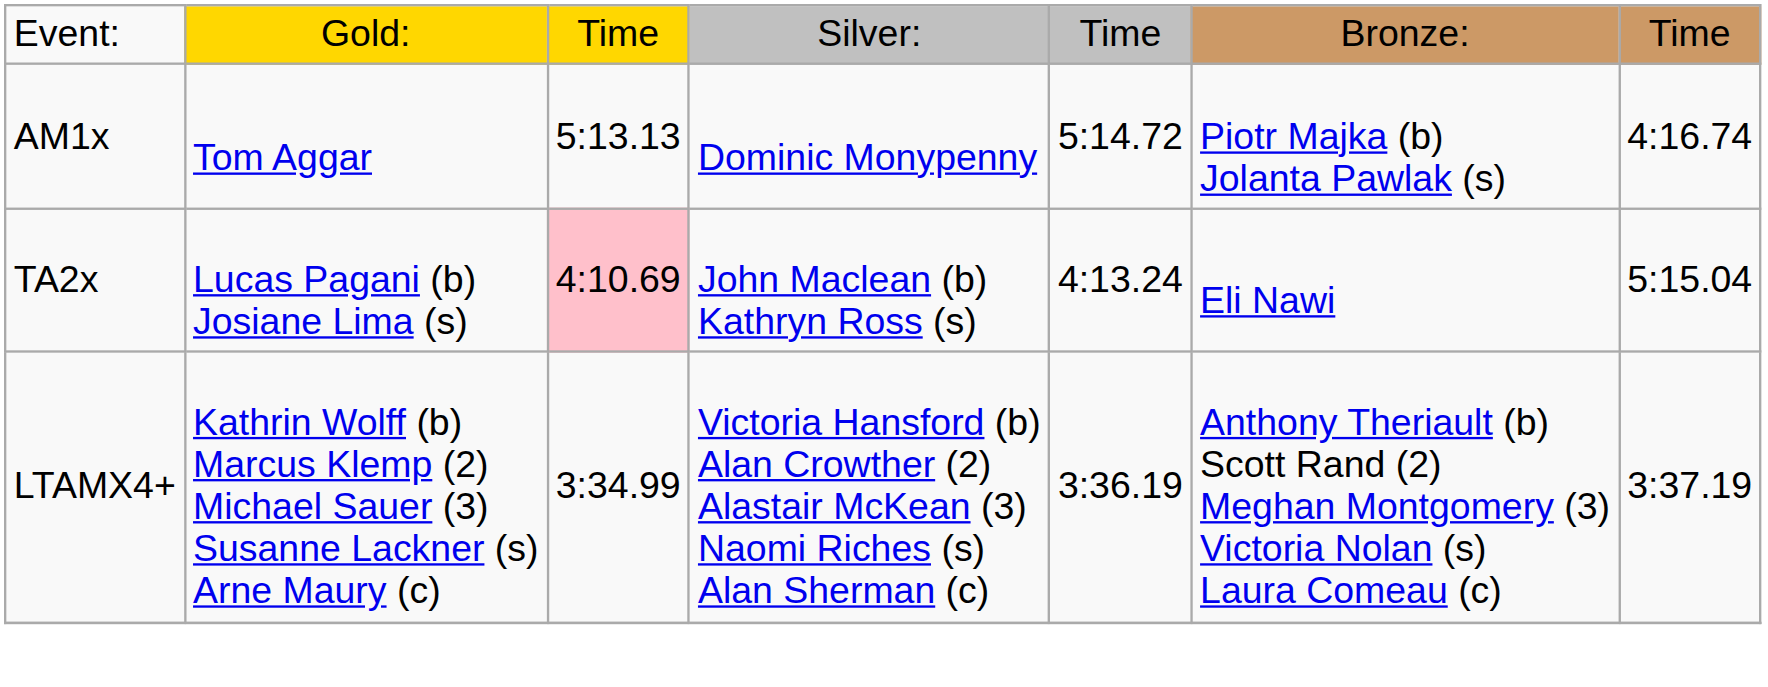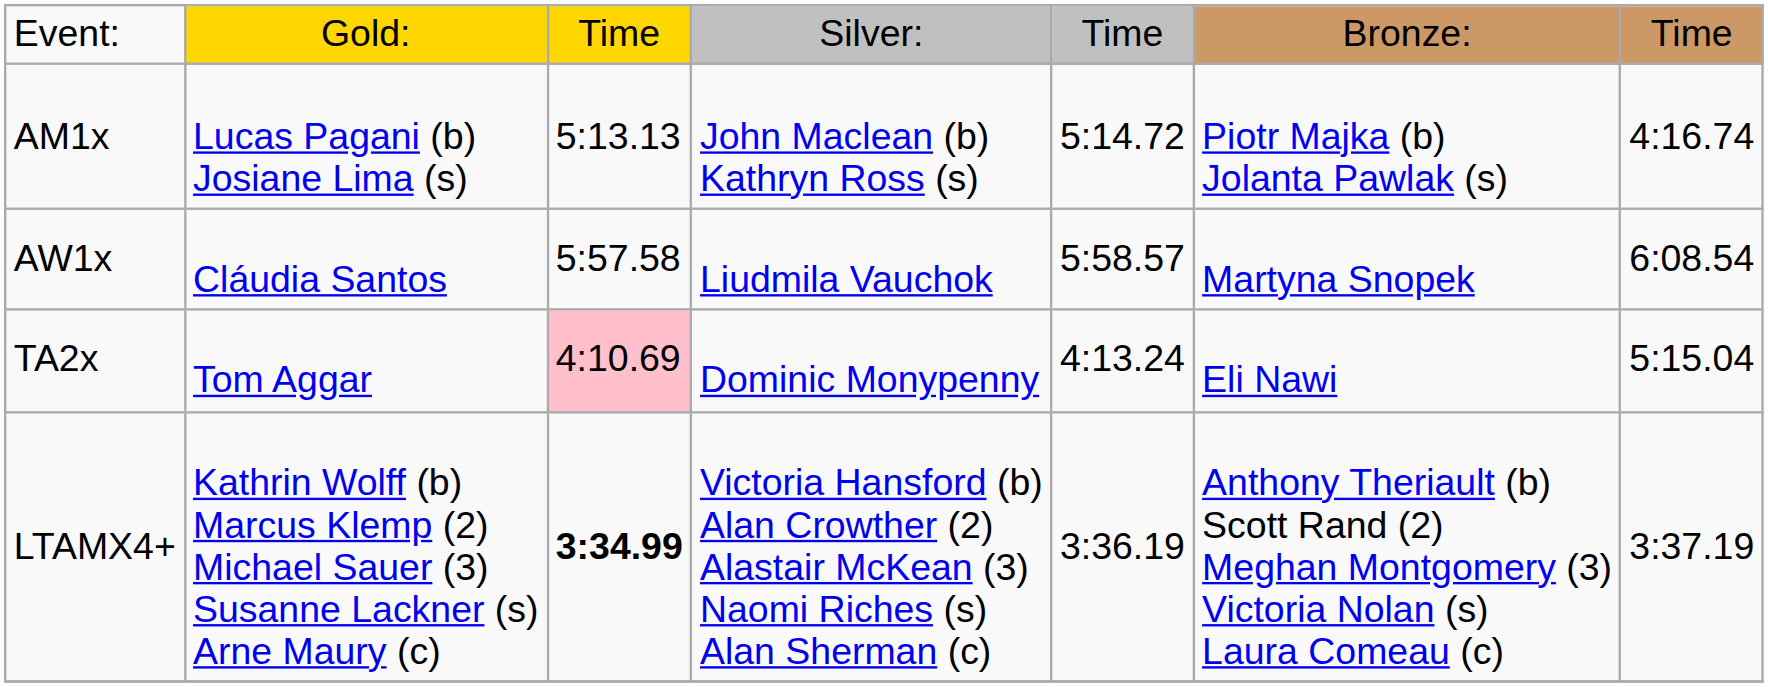 <table class="wikitable">
 <tr>
 <td>Event:</td>
 <td style="text-align:center;background-color:gold;">Gold:</td>
 <td style="text-align:center;background-color:gold;">Time</td>
 <td style="text-align:center;background-color:silver;">Silver:</td>
 <td style="text-align:center;background-color:silver;">Time</td>
 <td style="text-align:center;background-color:#CC9966;">Bronze:</td>
 <td style="text-align:center;background-color:#CC9966;">Time</td>
 </tr>
 <tr>
 <td>AM1x</td>
-<td> <br> <a href='#'>Tom Aggar</a></td>
+<td> <br> <a href='#'>Lucas Pagani</a> (b)<br><a href='#'>Josiane Lima</a> (s)</td>
 <td>5:13.13</td>
-<td> <br> <a href='#'>Dominic Monypenny</a></td>
+<td> <br> <a href='#'>John Maclean</a> (b)<br><a href='#'>Kathryn Ross</a> (s)</td>
 <td>5:14.72</td>
 <td> <br> <a href='#'>Piotr Majka</a> (b)<br><a href='#'>Jolanta Pawlak</a> (s)</td>
 <td>4:16.74</td>
 </tr>
 <tr>
+<td>AW1x</td>
+<td> <br> <a href='#'>Cláudia Santos</a></td>
+<td>5:57.58</td>
+<td> <br> <a href='#'>Liudmila Vauchok</a></td>
+<td>5:58.57</td>
+<td> <br> <a href='#'>Martyna Snopek</a></td>
+<td>6:08.54</td>
+</tr>
+<tr>
 <td>TA2x</td>
-<td> <br> <a href='#'>Lucas Pagani</a> (b)<br><a href='#'>Josiane Lima</a> (s)</td>
+<td> <br> <a href='#'>Tom Aggar</a></td>
 <td style="background: pink;">4:10.69</td>
-<td> <br> <a href='#'>John Maclean</a> (b)<br><a href='#'>Kathryn Ross</a> (s)</td>
+<td> <br> <a href='#'>Dominic Monypenny</a></td>
 <td>4:13.24</td>
 <td> <br> <a href='#'>Eli Nawi</a></td>
 <td>5:15.04</td>
 </tr>
 <tr>
 <td>LTAMX4+</td>
 <td> <br> <a href='#'>Kathrin Wolff</a> (b)<br><a href='#'>Marcus Klemp</a> (2)<br><a href='#'>Michael Sauer</a> (3)<br><a href='#'>Susanne Lackner</a> (s)<br><a href='#'>Arne Maury</a> (c)</td>
-<td>3:34.99</td>
+<td><strong>3:34.99</strong></td>
 <td> <br> <a href='#'>Victoria Hansford</a> (b)<br><a href='#'>Alan Crowther</a> (2)<br><a href='#'>Alastair McKean</a> (3)<br><a href='#'>Naomi Riches</a> (s)<br><a href='#'>Alan Sherman</a> (c)</td>
 <td>3:36.19</td>
 <td> <br> <a href='#'>Anthony Theriault</a> (b)<br>Scott Rand (2)<br><a href='#'>Meghan Montgomery</a> (3)<br><a href='#'>Victoria Nolan</a> (s)<br><a href='#'>Laura Comeau</a> (c)</td>
 <td>3:37.19</td>
 </tr>
 <tr>
 </tr>
 </table>
